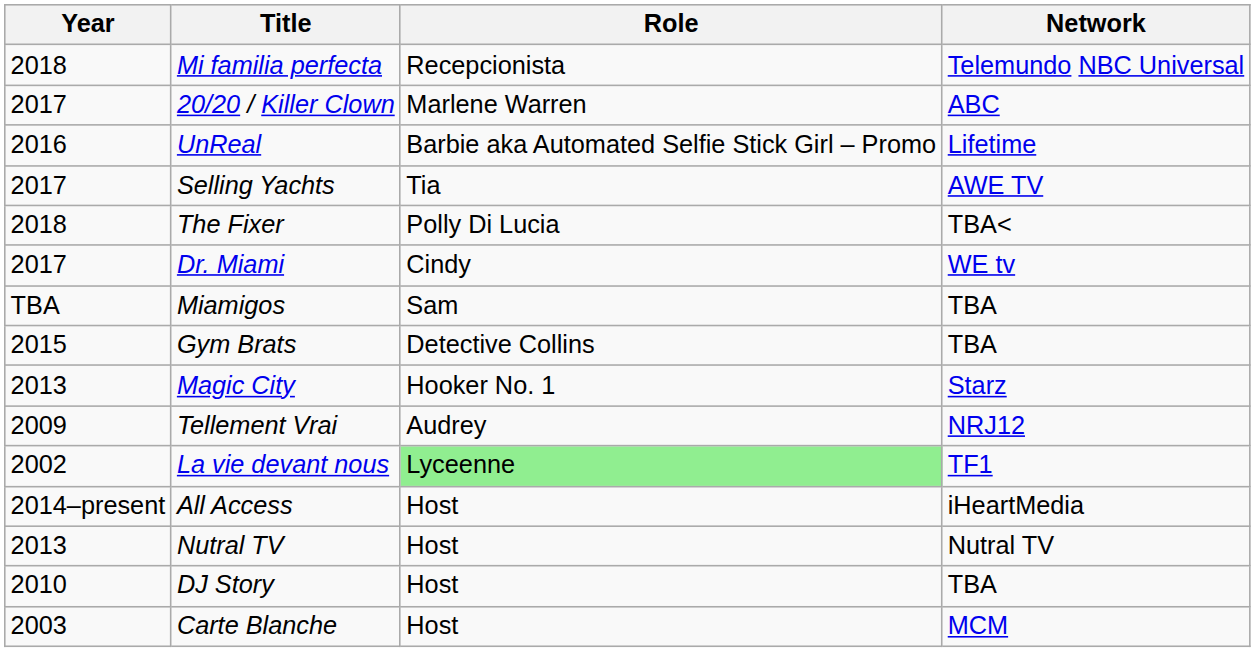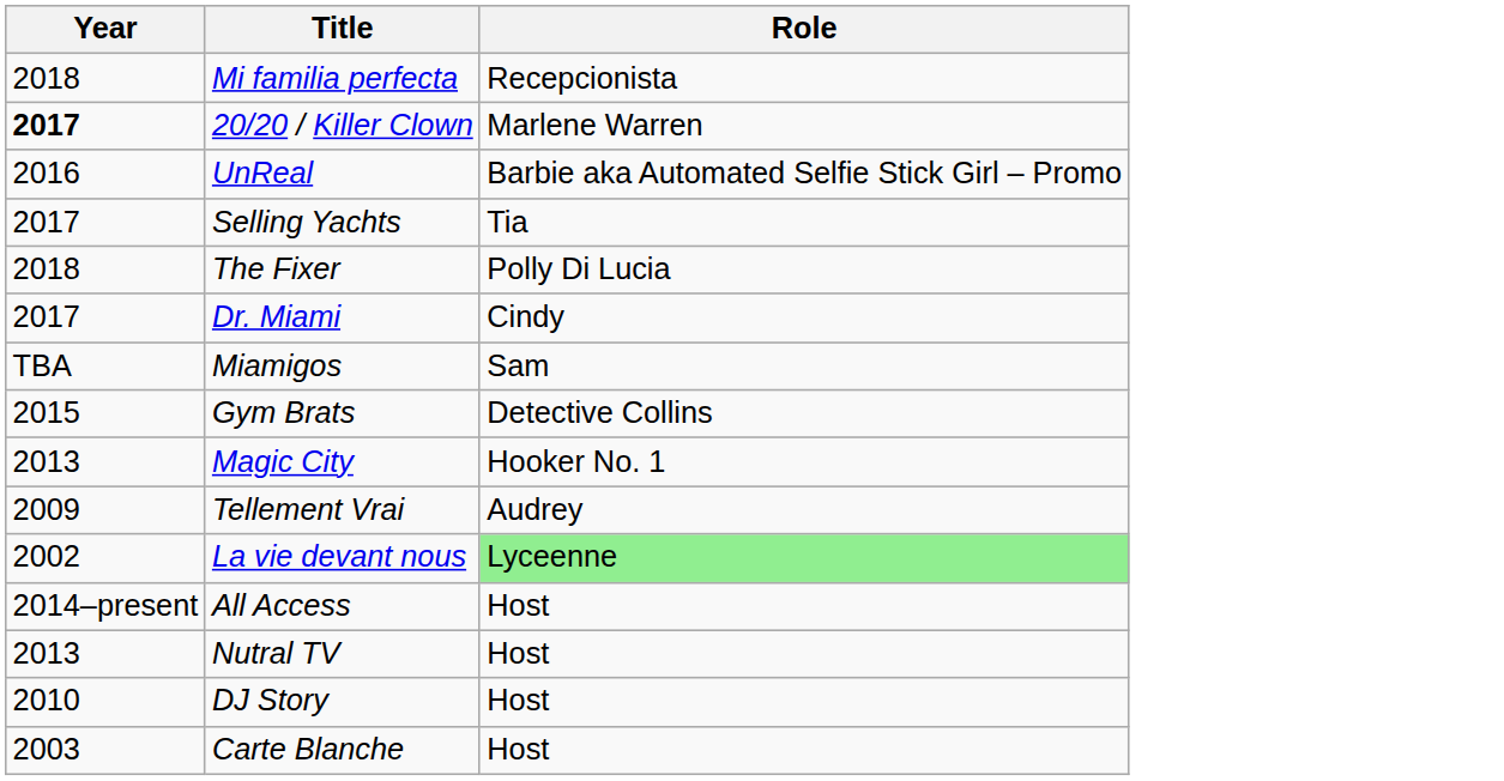 <table class="wikitable sortable">
 <tr>
 <th>Year</th>
 <th>Title</th>
 <th>Role</th>
-<th>Network</th>
 </tr>
 <tr>
 <td>2018</td>
 <td><em><a href='#'>Mi familia perfecta</a></em></td>
 <td>Recepcionista</td>
-<td><a href='#'>Telemundo</a> <a href='#'>NBC Universal</a></td>
 </tr>
 <tr>
-<td>2017</td>
+<td><strong>2017</strong></td>
 <td><em><a href='#'>20/20</a> / <a href='#'>Killer Clown</a></em></td>
 <td>Marlene Warren</td>
-<td><a href='#'>ABC</a></td>
 </tr>
 <tr>
 <td>2016</td>
 <td><a href='#'><em>UnReal</em></a></td>
 <td>Barbie aka Automated Selfie Stick Girl – Promo</td>
-<td><a href='#'>Lifetime</a></td>
 </tr>
 <tr>
 <td>2017</td>
 <td><em>Selling Yachts</em></td>
 <td>Tia</td>
-<td><a href='#'>AWE TV</a></td>
 </tr>
 <tr>
 <td>2018</td>
 <td><em>The Fixer</em></td>
 <td>Polly Di Lucia</td>
-<td>TBA<</td>
 </tr>
 <tr>
 <td>2017</td>
 <td><a href='#'><em>Dr. Miami</em></a></td>
 <td>Cindy</td>
-<td><a href='#'>WE tv</a></td>
 </tr>
 <tr>
 <td>TBA</td>
 <td><em>Miamigos</em></td>
 <td>Sam</td>
-<td>TBA</td>
 </tr>
 <tr>
 <td>2015</td>
 <td><em>Gym Brats</em></td>
 <td>Detective Collins</td>
-<td>TBA</td>
 </tr>
 <tr>
 <td>2013</td>
 <td><a href='#'><em>Magic City</em></a></td>
 <td>Hooker No. 1</td>
-<td><a href='#'>Starz</a></td>
 </tr>
 <tr>
 <td>2009</td>
 <td><em>Tellement Vrai</em></td>
 <td>Audrey</td>
-<td><a href='#'>NRJ12</a></td>
 </tr>
 <tr>
 <td>2002</td>
 <td><em><a href='#'>La vie devant nous</a></em></td>
 <td style="background: lightgreen;">Lyceenne</td>
-<td><a href='#'>TF1</a></td>
 </tr>
 <tr>
 <td>2014–present</td>
 <td><em>All Access</em></td>
 <td>Host</td>
-<td>iHeartMedia</td>
 </tr>
 <tr>
 <td>2013</td>
 <td><em>Nutral TV</em></td>
 <td>Host</td>
-<td>Nutral TV</td>
 </tr>
 <tr>
 <td>2010</td>
 <td><em>DJ Story</em></td>
 <td>Host</td>
-<td>TBA</td>
 </tr>
 <tr>
 <td>2003</td>
 <td><em>Carte Blanche</em></td>
 <td>Host</td>
-<td><a href='#'>MCM</a></td>
 </tr>
 </table>
